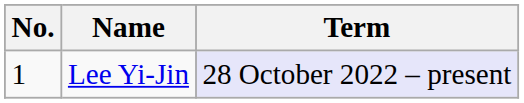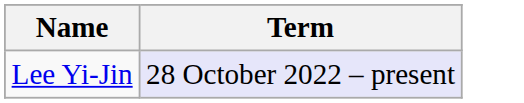 <table class="wikitable">
 <tr>
-<th>No.</th>
 <th>Name</th>
 <th>Term</th>
 </tr>
 <tr>
-<td>1</td>
 <td><a href='#'>Lee Yi-Jin</a></td>
 <td style="background: lavender;">28 October 2022 – present</td>
 </tr>
 </table>
